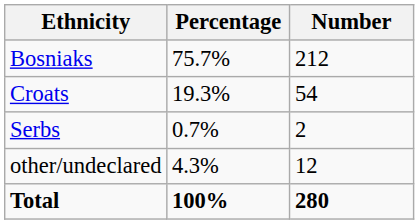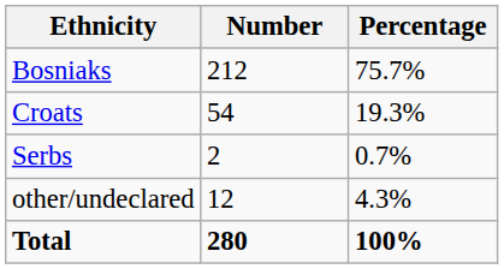 <table class="wikitable">
 <tr>
 <th width="100px">Ethnicity</th>
+<th width="80px">Number</th>
 <th width="80px">Percentage</th>
-<th width="80px">Number</th>
 </tr>
 <tr>
 <td><a href='#'>Bosniaks</a></td>
+<td>212</td>
 <td>75.7%</td>
-<td>212</td>
 </tr>
 <tr>
 <td><a href='#'>Croats</a></td>
+<td>54</td>
 <td>19.3%</td>
-<td>54</td>
 </tr>
 <tr>
 <td><a href='#'>Serbs</a></td>
+<td>2</td>
 <td>0.7%</td>
-<td>2</td>
 </tr>
 <tr>
 <td>other/undeclared</td>
+<td>12</td>
 <td>4.3%</td>
-<td>12</td>
 </tr>
 <tr>
 <td><strong>Total</strong></td>
+<td><strong>280</strong></td>
 <td><strong>100%</strong></td>
-<td><strong>280</strong></td>
 </tr>
 </table>
